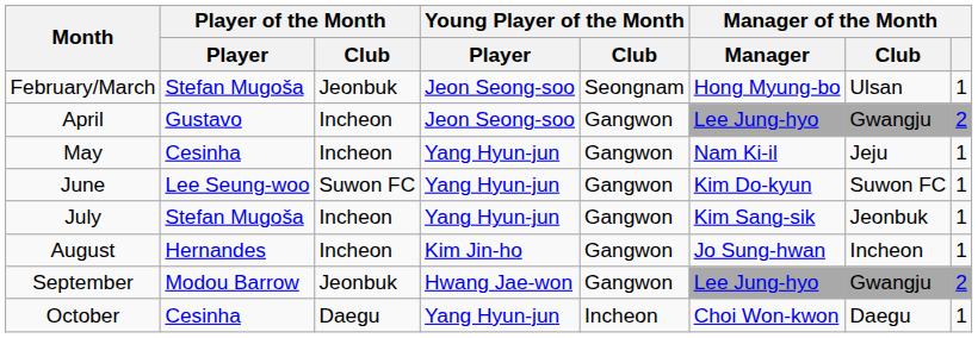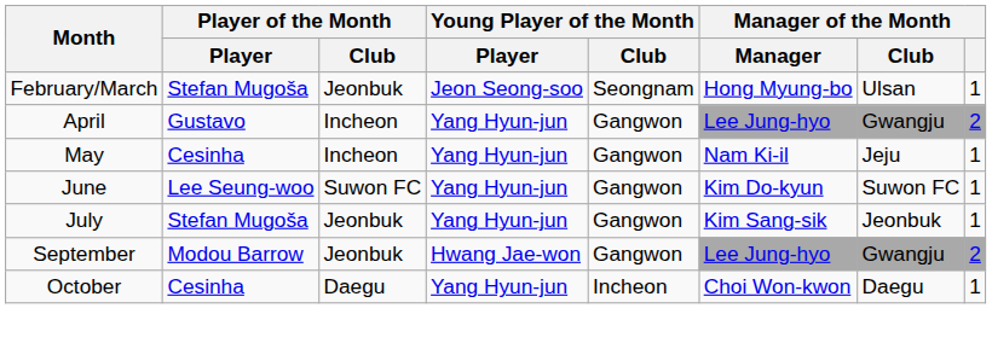 <table class="wikitable">
 <tr>
 <th rowspan="2">Month</th>
 <th colspan="2">Player of the Month</th>
 <th colspan="2">Young Player of the Month</th>
 <th colspan="3">Manager of the Month</th>
 </tr>
 <tr>
 <th>Player</th>
 <th>Club</th>
 <th>Player</th>
 <th>Club</th>
 <th>Manager</th>
 <th>Club</th>
 <th></th>
 </tr>
 <tr>
 <td align="center">February/March</td>
 <td> <a href='#'>Stefan Mugoša</a></td>
 <td>Jeonbuk</td>
 <td> <a href='#'>Jeon Seong-soo</a></td>
 <td>Seongnam</td>
 <td> <a href='#'>Hong Myung-bo</a></td>
 <td>Ulsan</td>
 <td align=center>1</td>
 </tr>
 <tr>
 <td align=center>April</td>
 <td> <a href='#'>Gustavo</a></td>
 <td>Incheon</td>
-<td> <a href='#'>Jeon Seong-soo</a></td>
+<td> <a href='#'>Yang Hyun-jun</a></td>
 <td>Gangwon</td>
 <td bgcolor=darkgray> <a href='#'>Lee Jung-hyo</a></td>
 <td bgcolor=darkgray>Gwangju</td>
 <td align=center bgcolor=darkgray><a href='#'>2</a></td>
 </tr>
 <tr>
 <td align=center>May</td>
 <td> <a href='#'>Cesinha</a></td>
 <td>Incheon</td>
 <td> <a href='#'>Yang Hyun-jun</a></td>
 <td>Gangwon</td>
 <td> <a href='#'>Nam Ki-il</a></td>
 <td>Jeju</td>
 <td align=center>1</td>
 </tr>
 <tr>
 <td align=center>June</td>
 <td> <a href='#'>Lee Seung-woo</a></td>
 <td>Suwon FC</td>
 <td> <a href='#'>Yang Hyun-jun</a></td>
 <td>Gangwon</td>
 <td> <a href='#'>Kim Do-kyun</a></td>
 <td>Suwon FC</td>
 <td align=center>1</td>
 </tr>
 <tr>
 <td align=center>July</td>
 <td> <a href='#'>Stefan Mugoša</a></td>
-<td>Incheon</td>
+<td>Jeonbuk</td>
 <td> <a href='#'>Yang Hyun-jun</a></td>
 <td>Gangwon</td>
 <td> <a href='#'>Kim Sang-sik</a></td>
 <td>Jeonbuk</td>
-<td align=center>1</td>
-</tr>
-<tr>
-<td align=center>August</td>
-<td> <a href='#'>Hernandes</a></td>
-<td>Incheon</td>
-<td> <a href='#'>Kim Jin-ho</a></td>
-<td>Gangwon</td>
-<td> <a href='#'>Jo Sung-hwan</a></td>
-<td>Incheon</td>
 <td align=center>1</td>
 </tr>
 <tr>
 <td align=center>September</td>
 <td> <a href='#'>Modou Barrow</a></td>
 <td>Jeonbuk</td>
 <td> <a href='#'>Hwang Jae-won</a></td>
 <td>Gangwon</td>
 <td bgcolor=darkgray> <a href='#'>Lee Jung-hyo</a></td>
 <td bgcolor=darkgray>Gwangju</td>
 <td align=center bgcolor=darkgray><a href='#'>2</a></td>
 </tr>
 <tr>
 <td align=center>October</td>
 <td> <a href='#'>Cesinha</a></td>
 <td>Daegu</td>
 <td> <a href='#'>Yang Hyun-jun</a></td>
 <td>Incheon</td>
 <td> <a href='#'>Choi Won-kwon</a></td>
 <td>Daegu</td>
 <td align=center>1</td>
 </tr>
 </table>
